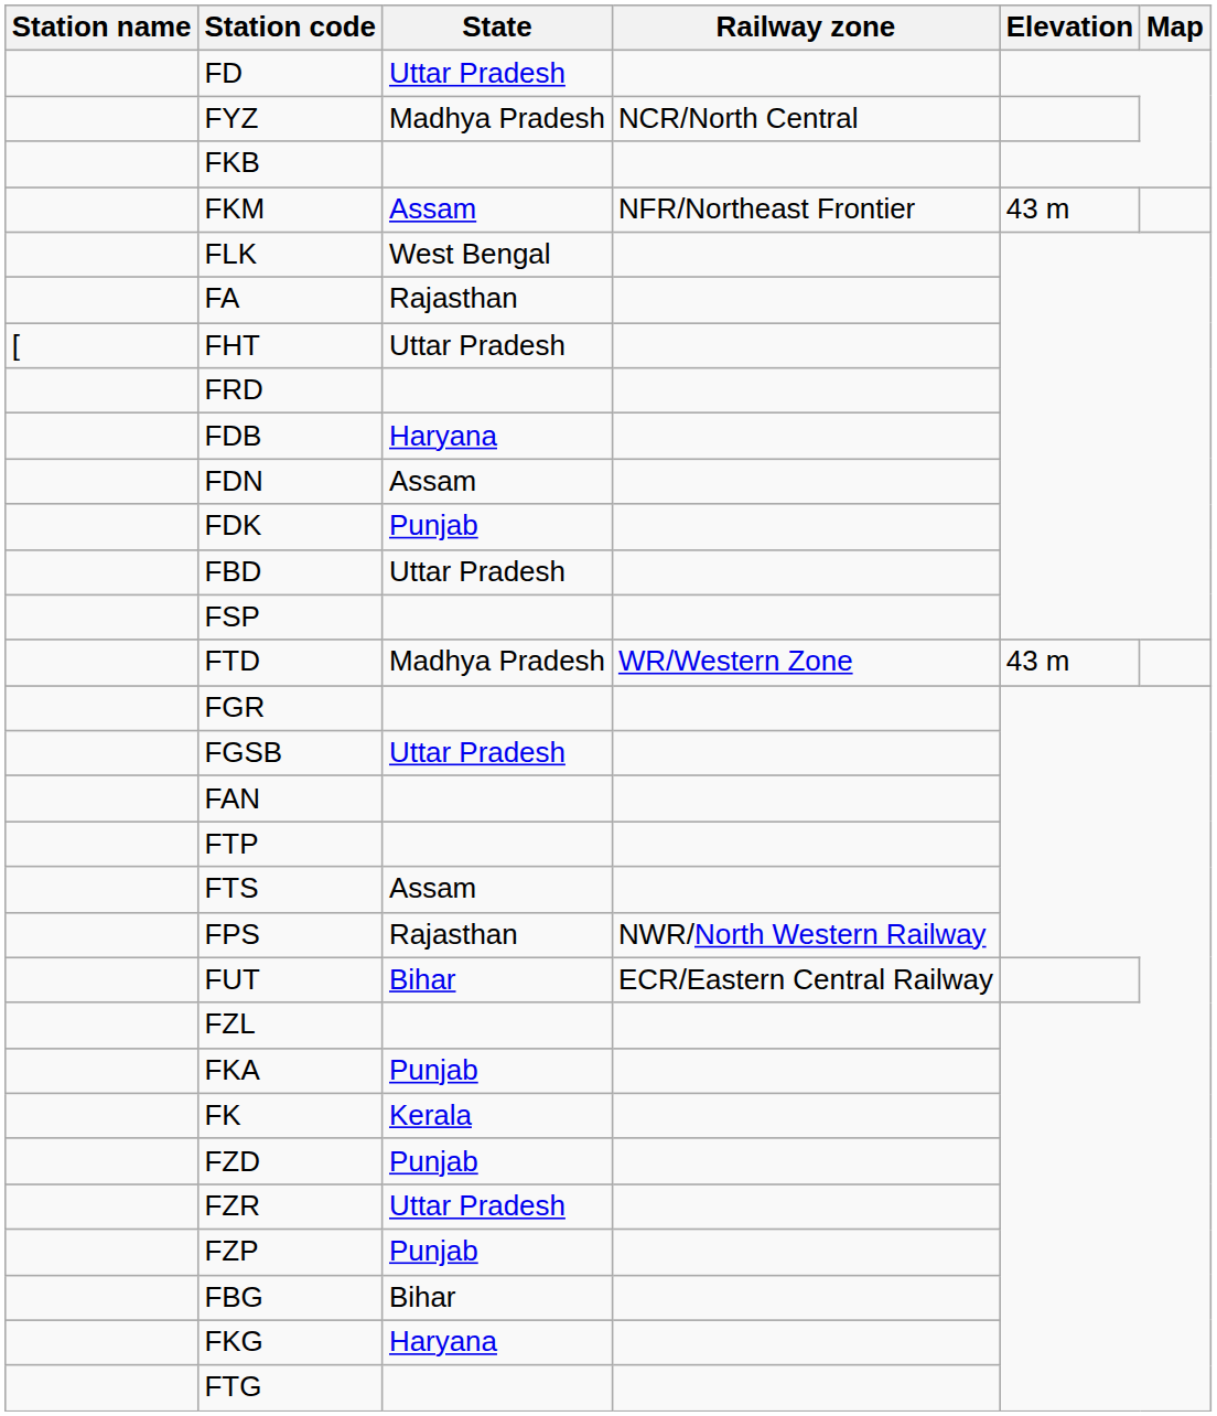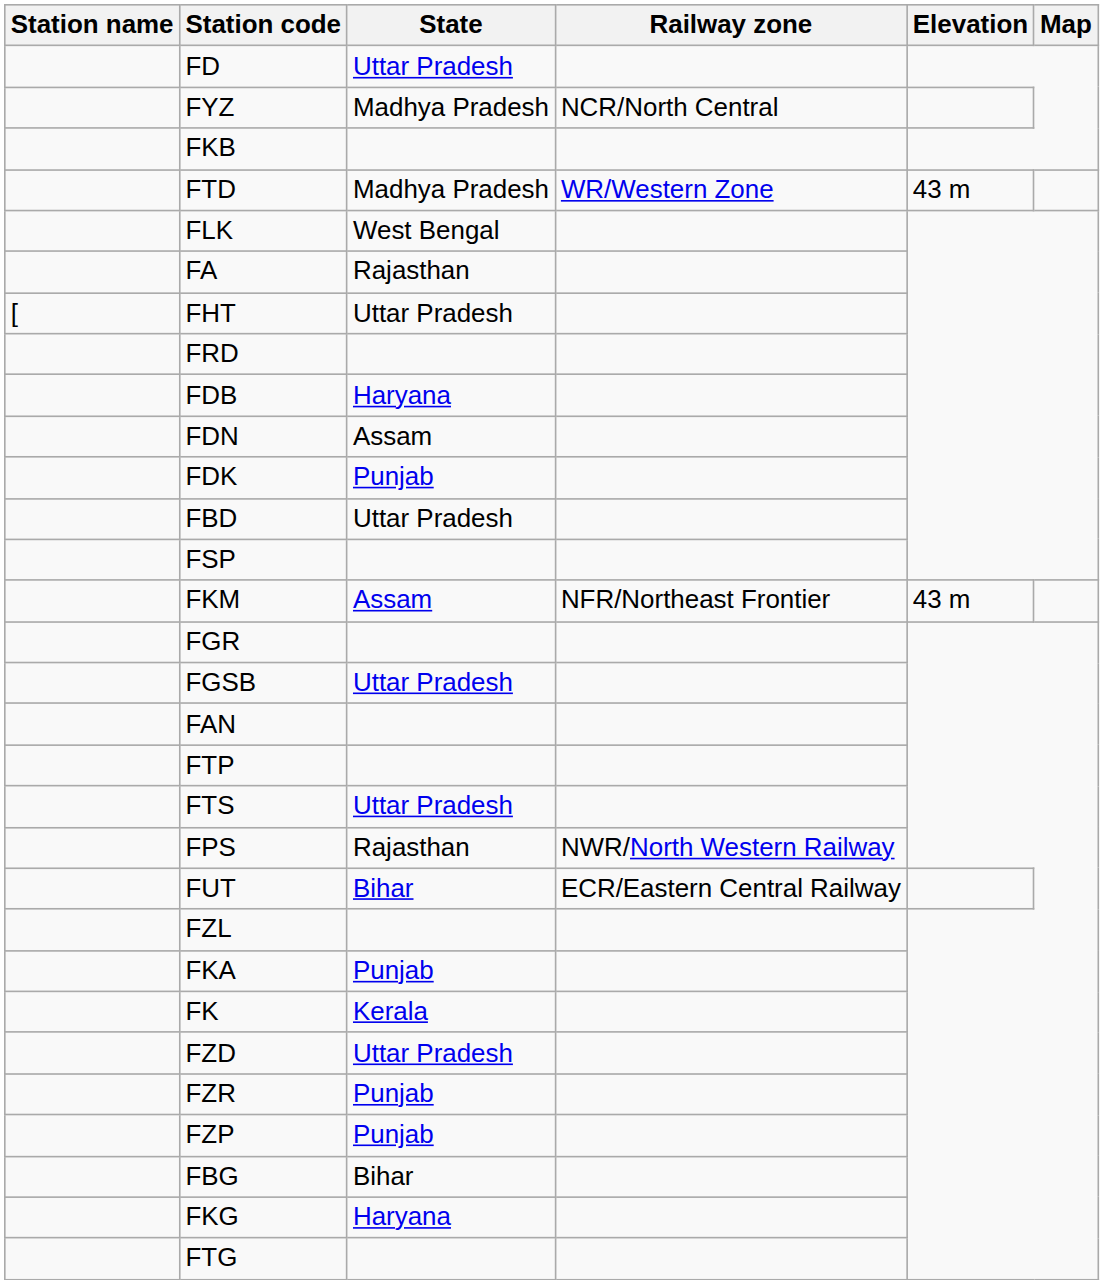 <table class="sortable wikitable">
 <tr>
 <th>Station name</th>
 <th>Station code</th>
 <th>State</th>
 <th>Railway zone</th>
 <th>Elevation</th>
 <th>Map</th>
 </tr>
 <tr>
 <td></td>
 <td>FD</td>
 <td><a href='#'>Uttar Pradesh</a></td>
 <td></td>
 </tr>
 <tr>
 <td></td>
 <td>FYZ</td>
 <td>Madhya Pradesh</td>
 <td>NCR/North Central</td>
 <td></td>
 </tr>
 <tr>
 <td></td>
 <td>FKB</td>
 <td></td>
 <td></td>
 </tr>
 <tr>
 <td></td>
-<td>FKM</td>
-<td><a href='#'>Assam</a></td>
-<td>NFR/Northeast Frontier</td>
+<td>FTD</td>
+<td>Madhya Pradesh</td>
+<td><a href='#'>WR/Western Zone</a></td>
 <td>43 m</td>
 <td></td>
 </tr>
 <tr>
 <td></td>
 <td>FLK</td>
 <td>West Bengal</td>
 <td></td>
 </tr>
 <tr>
 <td></td>
 <td>FA</td>
 <td>Rajasthan</td>
 <td></td>
 </tr>
 <tr>
 <td>[</td>
 <td>FHT</td>
 <td>Uttar Pradesh</td>
 <td></td>
 </tr>
 <tr>
 <td></td>
 <td>FRD</td>
 <td></td>
 <td></td>
 </tr>
 <tr>
 <td></td>
 <td>FDB</td>
 <td><a href='#'>Haryana</a></td>
 <td></td>
 </tr>
 <tr>
 <td></td>
 <td>FDN</td>
 <td>Assam</td>
 <td></td>
 </tr>
 <tr>
 <td></td>
 <td>FDK</td>
 <td><a href='#'>Punjab</a></td>
 <td></td>
 </tr>
 <tr>
 <td></td>
 <td>FBD</td>
 <td>Uttar Pradesh</td>
 <td></td>
 </tr>
 <tr>
 <td></td>
 <td>FSP</td>
 <td></td>
 <td></td>
 </tr>
 <tr>
 <td></td>
-<td>FTD</td>
-<td>Madhya Pradesh</td>
-<td><a href='#'>WR/Western Zone</a></td>
+<td>FKM</td>
+<td><a href='#'>Assam</a></td>
+<td>NFR/Northeast Frontier</td>
 <td>43 m</td>
 <td></td>
 </tr>
 <tr>
 <td></td>
 <td>FGR</td>
 <td></td>
 <td></td>
 </tr>
 <tr>
 <td></td>
 <td>FGSB</td>
 <td><a href='#'>Uttar Pradesh</a></td>
 <td></td>
 </tr>
 <tr>
 <td></td>
 <td>FAN</td>
 <td></td>
 <td></td>
 </tr>
 <tr>
 <td></td>
 <td>FTP</td>
 <td></td>
 <td></td>
 </tr>
 <tr>
 <td></td>
 <td>FTS</td>
-<td>Assam</td>
+<td><a href='#'>Uttar Pradesh</a></td>
 <td></td>
 </tr>
 <tr>
 <td></td>
 <td>FPS</td>
 <td>Rajasthan</td>
 <td>NWR/<a href='#'>North Western Railway</a></td>
 </tr>
 <tr>
 <td></td>
 <td>FUT</td>
 <td><a href='#'>Bihar</a></td>
 <td>ECR/Eastern Central Railway</td>
 <td></td>
 </tr>
 <tr>
 <td></td>
 <td>FZL</td>
 <td></td>
 <td></td>
 </tr>
 <tr>
 <td></td>
 <td>FKA</td>
 <td><a href='#'>Punjab</a></td>
 <td></td>
 </tr>
 <tr>
 <td></td>
 <td>FK</td>
 <td><a href='#'>Kerala</a></td>
 <td></td>
 </tr>
 <tr>
 <td></td>
 <td>FZD</td>
-<td><a href='#'>Punjab</a></td>
+<td><a href='#'>Uttar Pradesh</a></td>
 <td></td>
 </tr>
 <tr>
 <td></td>
 <td>FZR</td>
-<td><a href='#'>Uttar Pradesh</a></td>
+<td><a href='#'>Punjab</a></td>
 <td></td>
 </tr>
 <tr>
 <td></td>
 <td>FZP</td>
 <td><a href='#'>Punjab</a></td>
 <td></td>
 </tr>
 <tr>
 <td></td>
 <td>FBG</td>
 <td>Bihar</td>
 <td></td>
 </tr>
 <tr>
 <td></td>
 <td>FKG</td>
 <td><a href='#'>Haryana</a></td>
 <td></td>
 </tr>
 <tr>
 <td></td>
 <td>FTG</td>
 <td></td>
 <td></td>
 </tr>
 </table>
